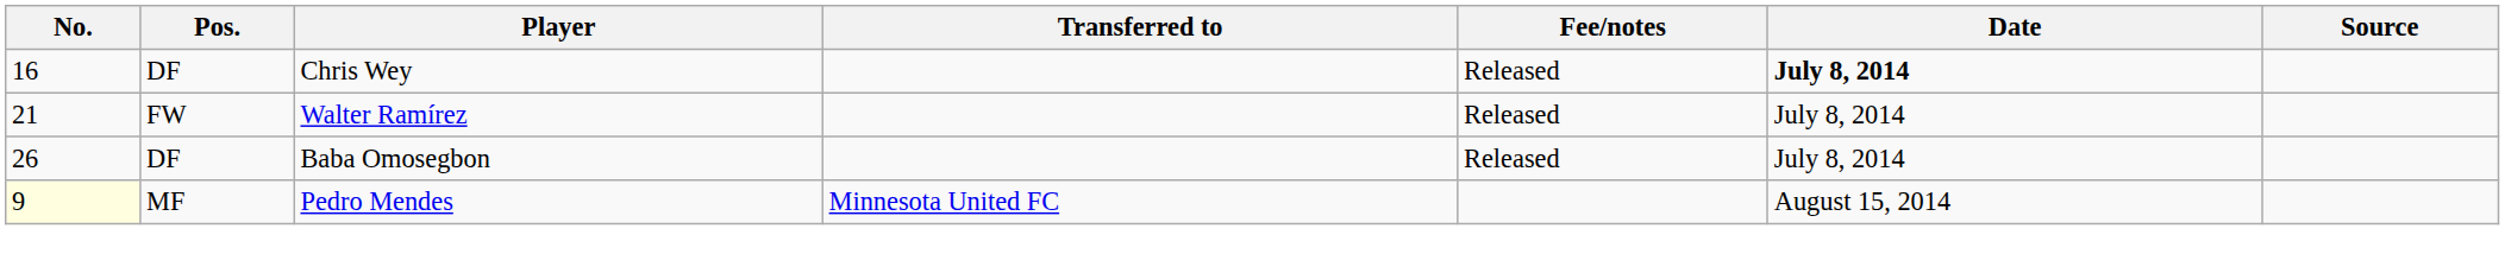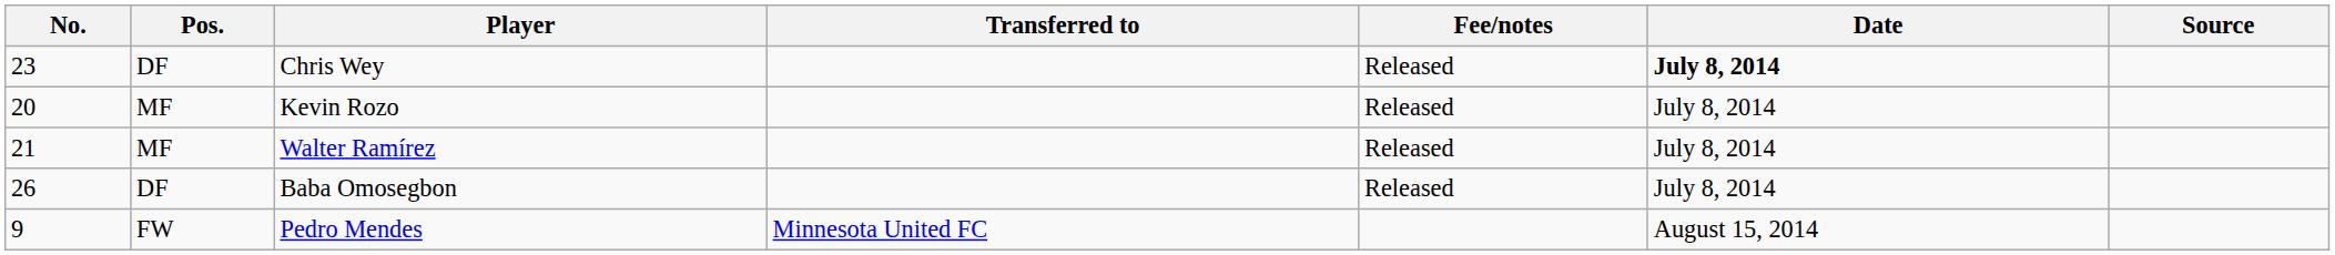 <table class="wikitable sortable" style="width:90%; text-align:center; font-size:95%; text-align:left;">
 <tr>
 <th>No.</th>
 <th>Pos.</th>
 <th>Player</th>
 <th>Transferred to</th>
 <th>Fee/notes</th>
 <th>Date</th>
 <th>Source</th>
 </tr>
 <tr>
-<td>16</td>
+<td>23</td>
 <td>DF</td>
 <td> Chris Wey</td>
 <td></td>
 <td>Released</td>
 <td><strong>July 8, 2014</strong></td>
 <td></td>
 </tr>
 <tr>
+<td>20</td>
+<td>MF</td>
+<td> Kevin Rozo</td>
+<td></td>
+<td>Released</td>
+<td>July 8, 2014</td>
+<td></td>
+</tr>
+<tr>
 <td>21</td>
-<td>FW</td>
+<td>MF</td>
 <td> <a href='#'>Walter Ramírez</a></td>
 <td></td>
 <td>Released</td>
 <td>July 8, 2014</td>
 <td></td>
 </tr>
 <tr>
 <td>26</td>
 <td>DF</td>
 <td> Baba Omosegbon</td>
 <td></td>
 <td>Released</td>
 <td>July 8, 2014</td>
 <td></td>
 </tr>
 <tr>
-<td style="background: lightyellow;">9</td>
-<td>MF</td>
+<td>9</td>
+<td>FW</td>
 <td> <a href='#'>Pedro Mendes</a></td>
 <td> <a href='#'>Minnesota United FC</a></td>
 <td></td>
 <td>August 15, 2014</td>
 <td></td>
 </tr>
 </table>
